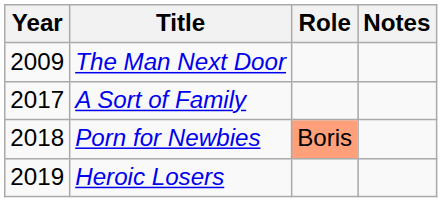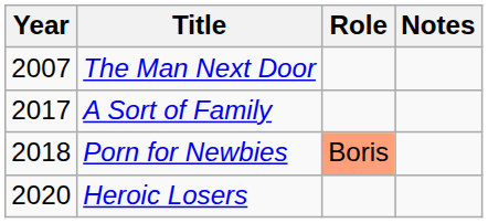 <table class="wikitable sortable">
 <tr>
 <th>Year</th>
 <th>Title</th>
 <th>Role</th>
 <th class="unsortable">Notes</th>
 </tr>
 <tr>
-<td>2009</td>
+<td>2007</td>
 <td><em><a href='#'>The Man Next Door</a></em></td>
 <td></td>
 <td></td>
 </tr>
 <tr>
 <td>2017</td>
 <td><em><a href='#'>A Sort of Family </a></em></td>
 <td></td>
 <td></td>
 </tr>
 <tr>
 <td>2018</td>
 <td><em><a href='#'>Porn for Newbies</a></em></td>
 <td style="background: lightsalmon;">Boris</td>
 <td></td>
 </tr>
 <tr>
-<td>2019</td>
+<td>2020</td>
 <td><em><a href='#'>Heroic Losers</a></em></td>
 <td></td>
 <td></td>
 </tr>
 </table>
